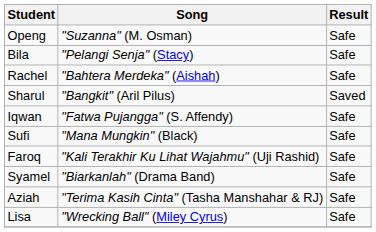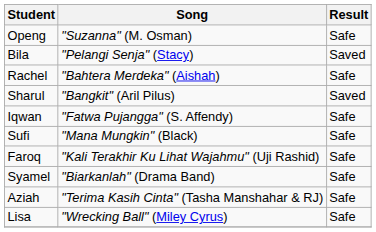 <table class="wikitable" style="font-size:90%;">
 <tr>
 <th>Student</th>
 <th>Song</th>
 <th>Result</th>
 </tr>
 <tr>
 <td>Openg</td>
 <td><em>"Suzanna"</em> (M. Osman)</td>
 <td>Safe</td>
 </tr>
 <tr>
 <td>Bila</td>
 <td><em>"Pelangi Senja"</em> (<a href='#'>Stacy</a>)</td>
-<td>Safe</td>
+<td>Saved</td>
 </tr>
 <tr>
 <td>Rachel</td>
 <td><em>"Bahtera Merdeka"</em> (<a href='#'>Aishah</a>)</td>
 <td>Safe</td>
 </tr>
 <tr>
 <td>Sharul</td>
 <td><em>"Bangkit"</em> (Aril Pilus)</td>
 <td>Saved</td>
 </tr>
 <tr>
 <td>Iqwan</td>
 <td><em>"Fatwa Pujangga"</em> (S. Affendy)</td>
 <td>Safe</td>
 </tr>
 <tr>
 <td>Sufi</td>
 <td><em>"Mana Mungkin"</em> (Black)</td>
 <td>Safe</td>
 </tr>
 <tr>
 <td>Faroq</td>
 <td><em>"Kali Terakhir Ku Lihat Wajahmu"</em> (Uji Rashid)</td>
 <td>Safe</td>
 </tr>
 <tr>
 <td>Syamel</td>
 <td><em>"Biarkanlah"</em> (Drama Band)</td>
 <td>Safe</td>
 </tr>
 <tr>
 <td>Aziah</td>
 <td><em>"Terima Kasih Cinta"</em> (Tasha Manshahar & RJ)</td>
 <td>Safe</td>
 </tr>
 <tr>
 <td>Lisa</td>
 <td><em>"Wrecking Ball"</em> (<a href='#'>Miley Cyrus</a>)</td>
 <td>Safe</td>
 </tr>
 <tr>
 </tr>
 </table>
